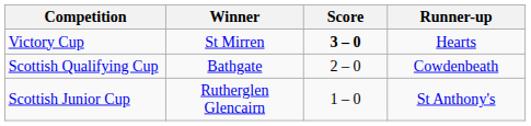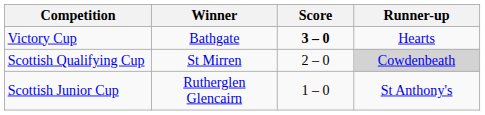 <table class="wikitable" style="text-align: center;">
 <tr>
 <th width=160>Competition</th>
 <th width=135>Winner</th>
 <th width=80>Score</th>
 <th width=135>Runner-up</th>
 </tr>
 <tr>
 <td align=left><a href='#'>Victory Cup</a></td>
-<td><a href='#'>St Mirren</a></td>
+<td><a href='#'>Bathgate</a></td>
 <td><strong>3 – 0</strong></td>
 <td><a href='#'>Hearts</a></td>
 </tr>
 <tr>
 <td align=left><a href='#'>Scottish Qualifying Cup</a></td>
-<td><a href='#'>Bathgate</a></td>
+<td><a href='#'>St Mirren</a></td>
 <td>2 – 0</td>
-<td><a href='#'>Cowdenbeath</a></td>
+<td style="background: lightgrey;"><a href='#'>Cowdenbeath</a></td>
 </tr>
 <tr>
 <td align=left><a href='#'>Scottish Junior Cup</a></td>
 <td><a href='#'>Rutherglen Glencairn</a></td>
 <td>1 – 0</td>
 <td><a href='#'>St Anthony's</a></td>
 </tr>
 </table>
